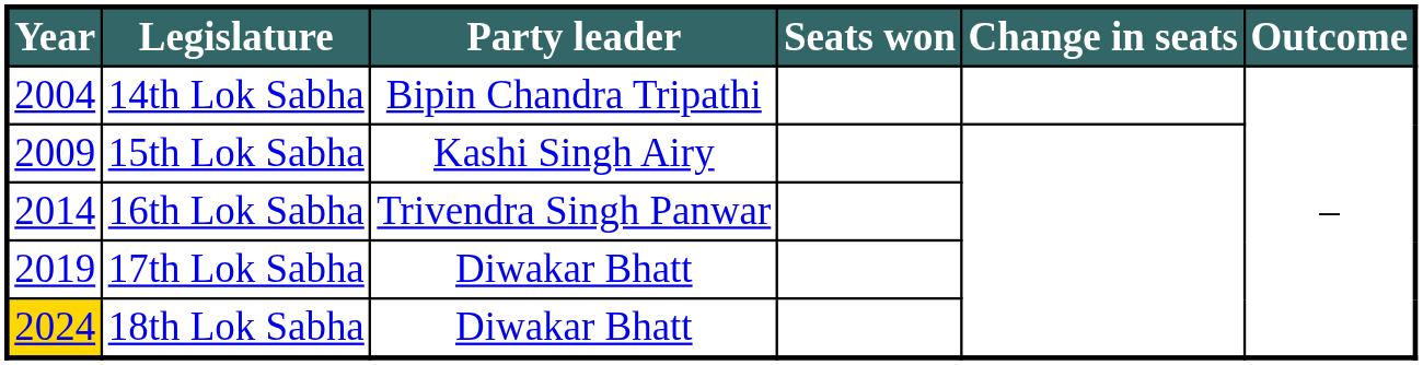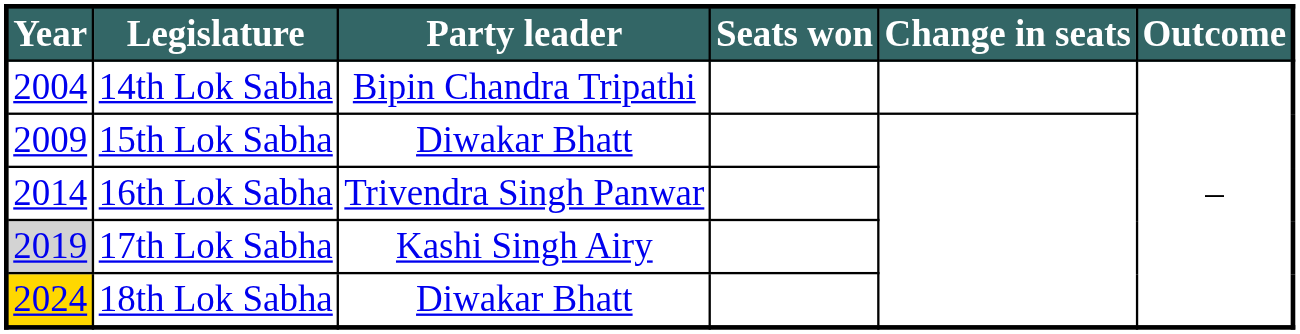 <table class="sortable" style="border-collapse: collapse; border: 2px #000000 solid; font-size: x-big; width="70%" cellspacing="0" cellpadding="2" border="1">
 <tr style="background-color:#336666; color:white">
 <th>Year</th>
 <th>Legislature</th>
 <th>Party leader</th>
 <th>Seats won</th>
 <th>Change in seats</th>
 <th>Outcome</th>
 </tr>
 <tr style="text-align:center;">
 <td><a href='#'>2004</a></td>
 <td><a href='#'>14th Lok Sabha</a></td>
 <td><a href='#'>Bipin Chandra Tripathi</a></td>
 <td></td>
 <td></td>
 <td rowspan="5">–</td>
 </tr>
 <tr style="text-align:center;">
 <td><a href='#'>2009</a></td>
 <td><a href='#'>15th Lok Sabha</a></td>
-<td><a href='#'>Kashi Singh Airy</a></td>
+<td><a href='#'>Diwakar Bhatt</a></td>
 <td></td>
 <td rowspan="5"></td>
 </tr>
 <tr style="text-align:center;">
 <td><a href='#'>2014</a></td>
 <td><a href='#'>16th Lok Sabha</a></td>
 <td><a href='#'>Trivendra Singh Panwar</a></td>
 <td></td>
 </tr>
 <tr style="text-align:center;">
-<td><a href='#'>2019</a></td>
+<td style="background: lightgrey;"><a href='#'>2019</a></td>
 <td><a href='#'>17th Lok Sabha</a></td>
-<td><a href='#'>Diwakar Bhatt</a></td>
+<td><a href='#'>Kashi Singh Airy</a></td>
 <td></td>
 </tr>
 <tr style="text-align:center;">
 <td style="background: gold;"><a href='#'>2024</a></td>
 <td><a href='#'>18th Lok Sabha</a></td>
 <td><a href='#'>Diwakar Bhatt</a></td>
 <td></td>
 </tr>
 </table>
